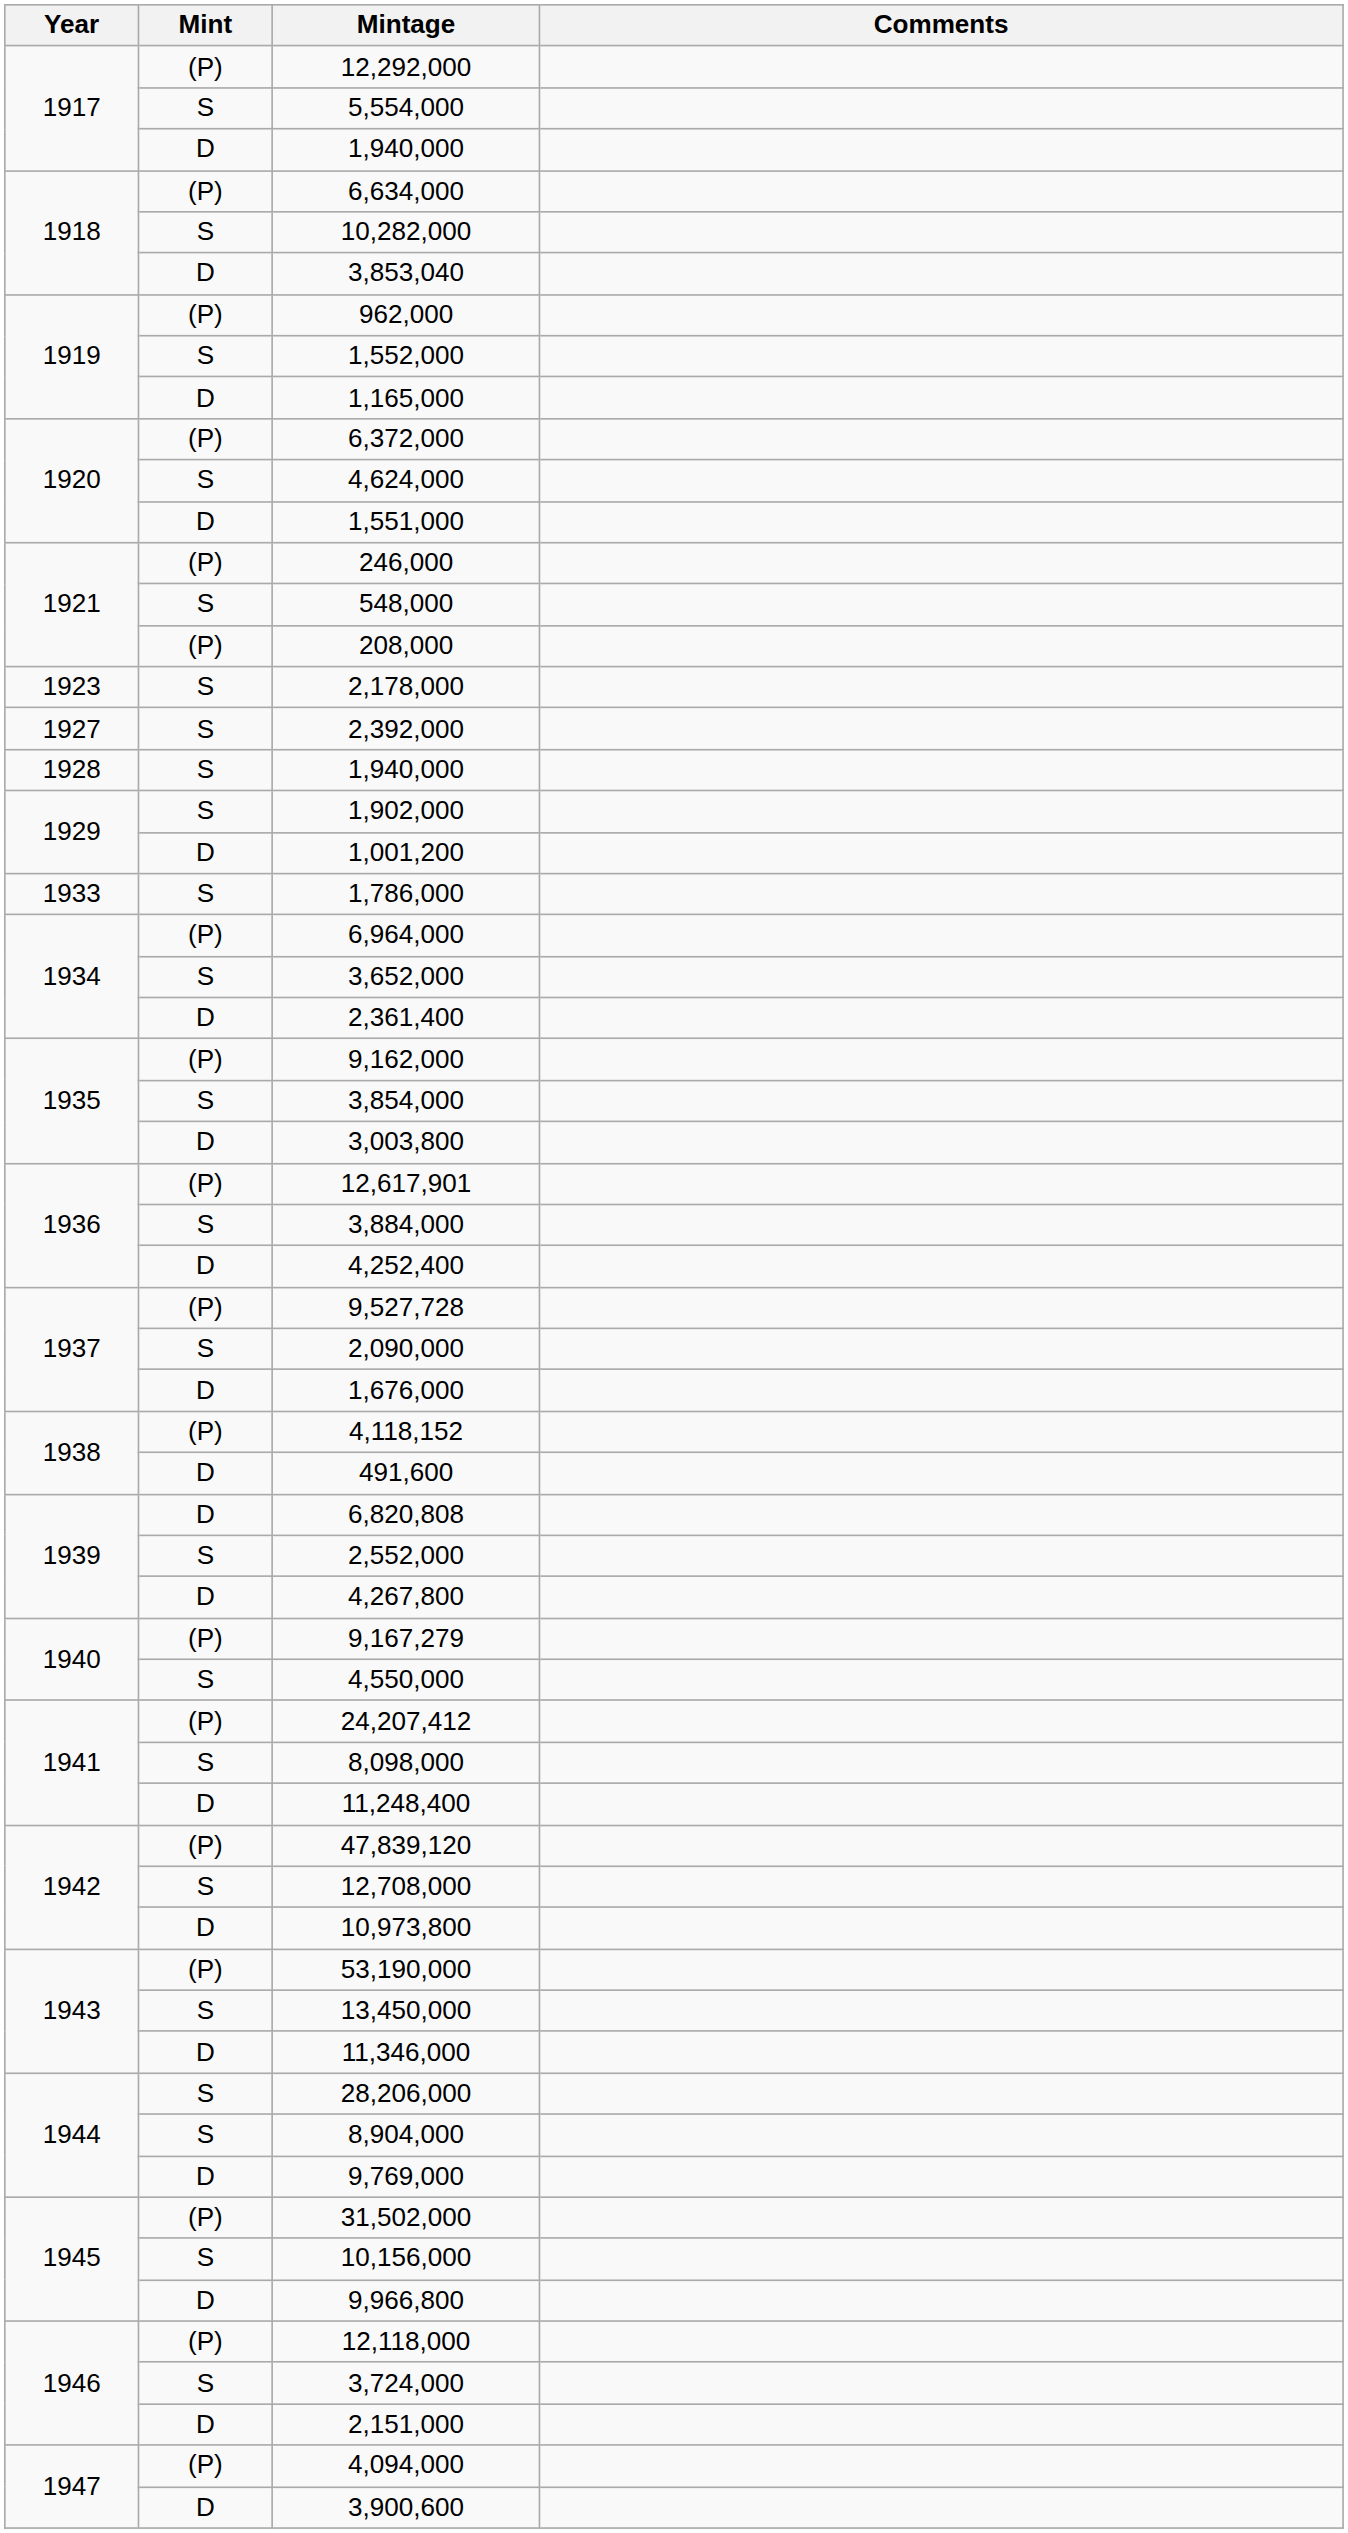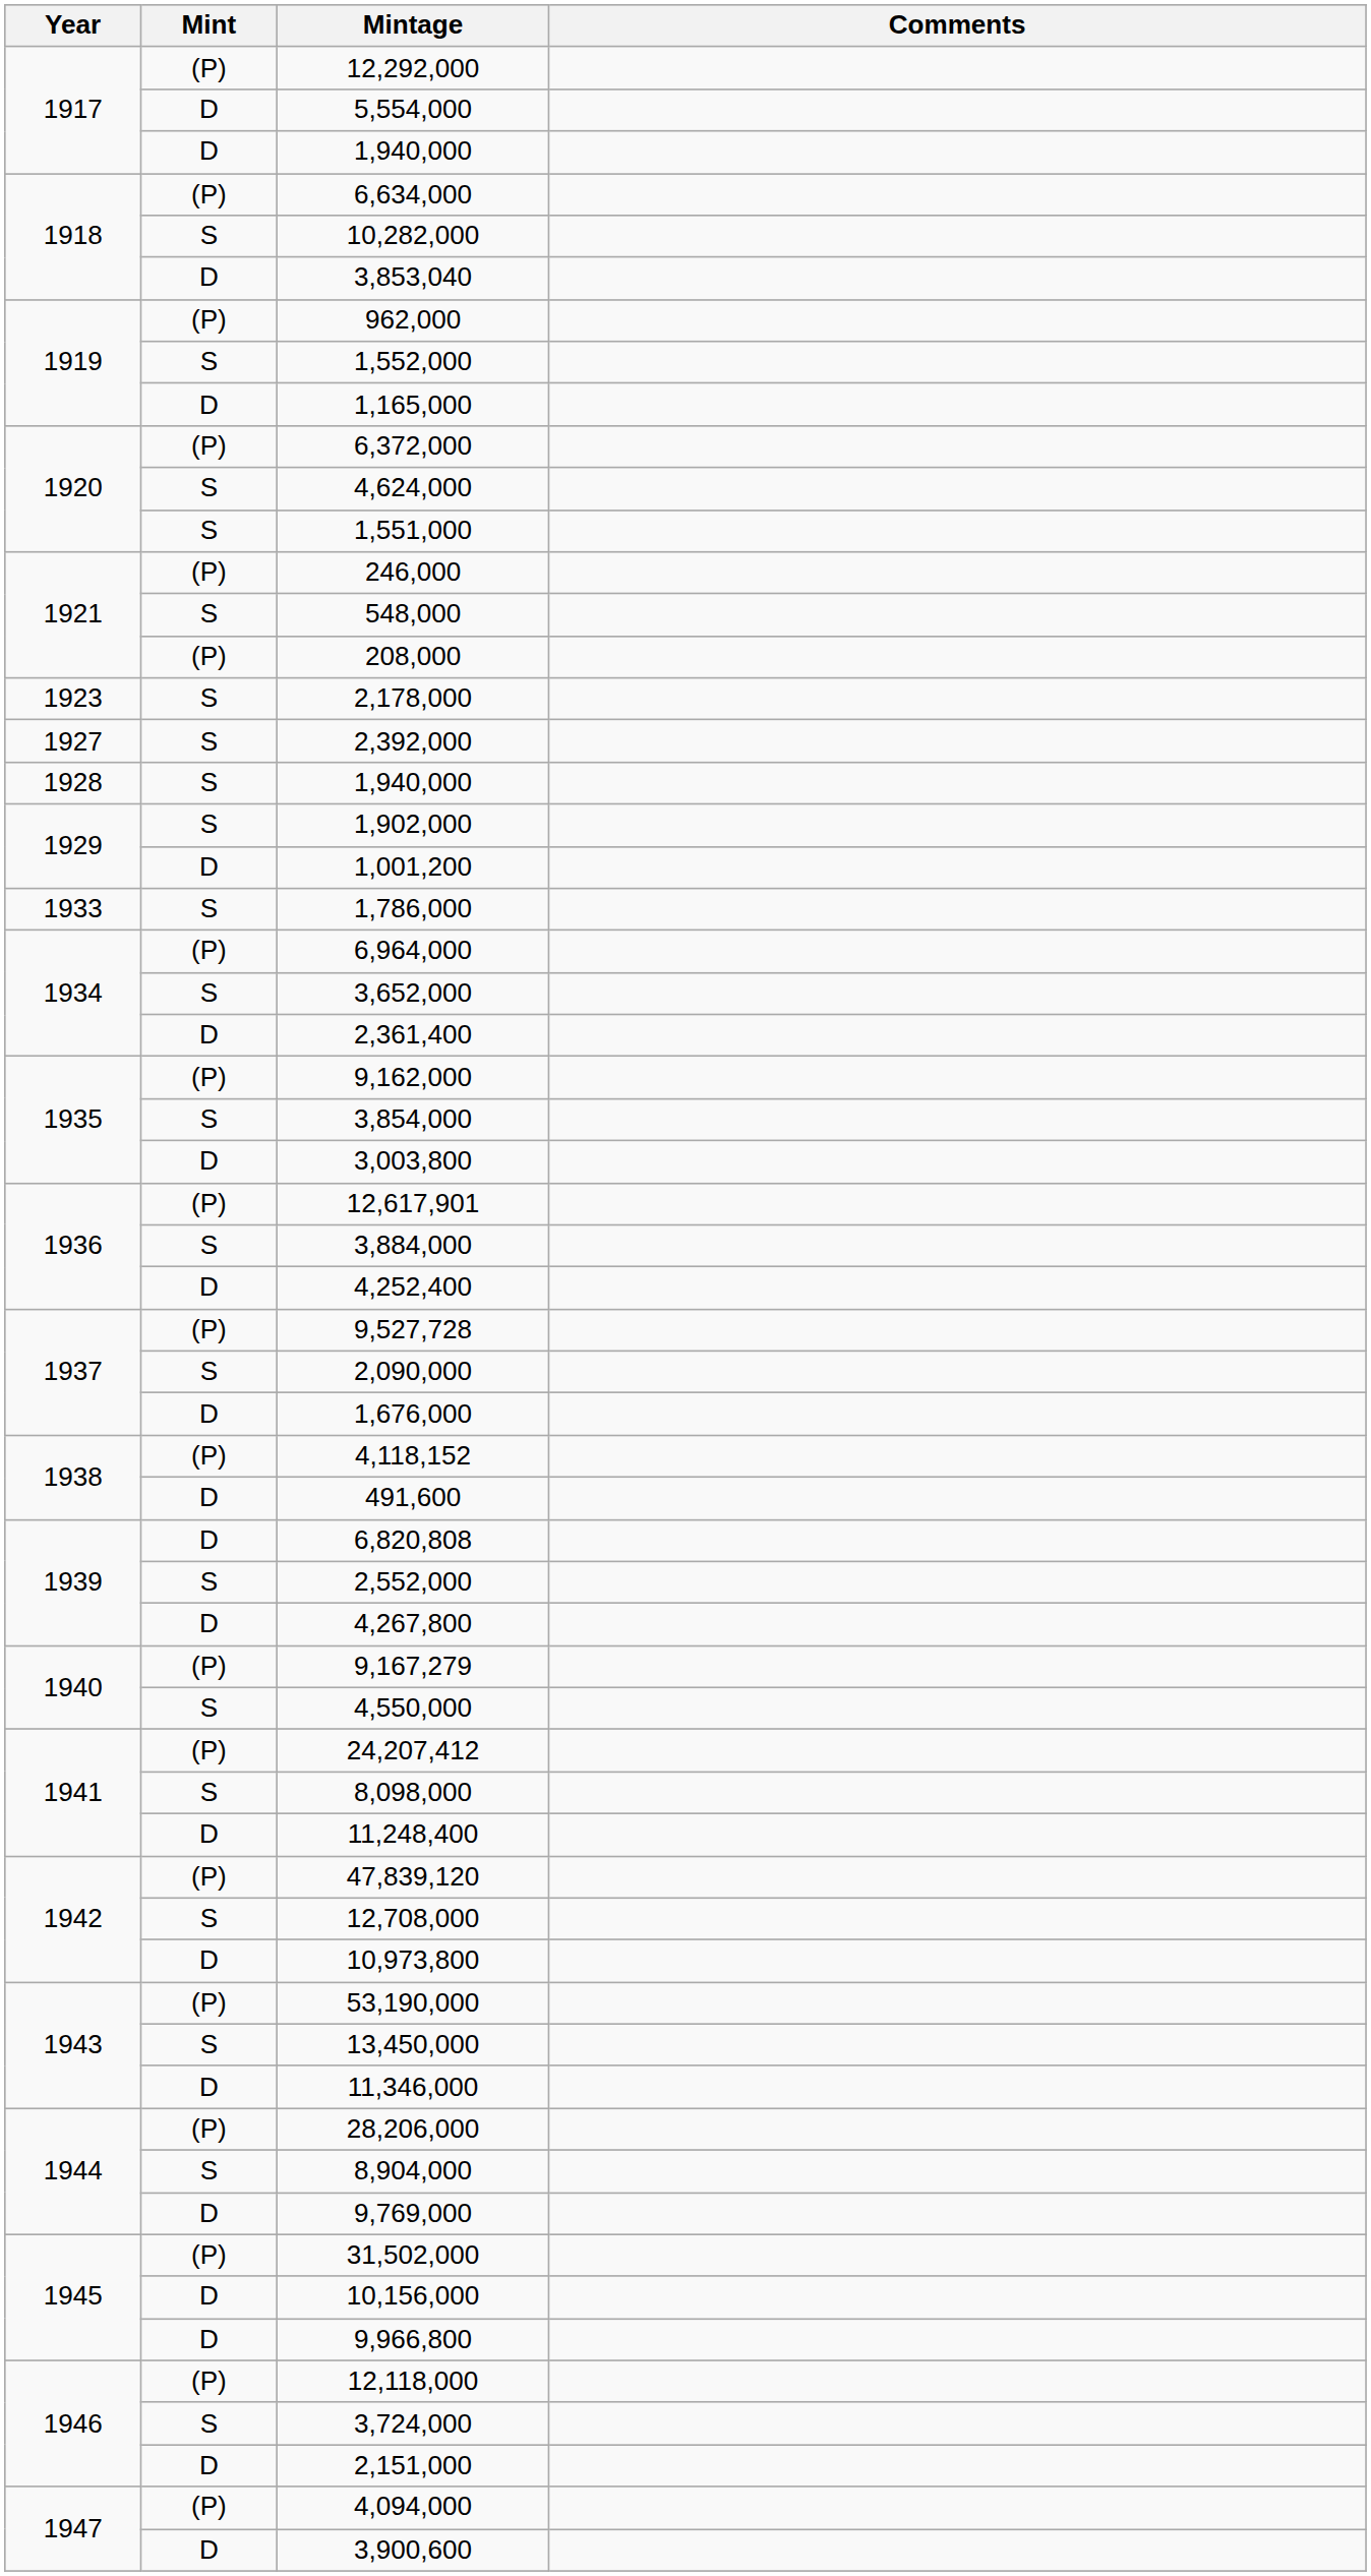 <table class="wikitable sortable" style="min-width:65%; text-align:center;">
 <tr>
 <th width="10%">Year</th>
 <th width="10%">Mint</th>
 <th width="20%">Mintage</th>
 <th width="60%">Comments</th>
 </tr>
 <tr>
 <td rowspan="3">1917</td>
 <td>(P)</td>
 <td>12,292,000</td>
 <td></td>
 </tr>
 <tr>
-<td>S</td>
+<td>D</td>
 <td>5,554,000</td>
 <td></td>
 </tr>
 <tr>
 <td>D</td>
 <td>1,940,000</td>
 <td></td>
 </tr>
 <tr>
 <td rowspan="3">1918</td>
 <td>(P)</td>
 <td>6,634,000</td>
 <td></td>
 </tr>
 <tr>
 <td>S</td>
 <td>10,282,000</td>
 <td></td>
 </tr>
 <tr>
 <td>D</td>
 <td>3,853,040</td>
 <td></td>
 </tr>
 <tr>
 <td rowspan="3">1919</td>
 <td>(P)</td>
 <td>962,000</td>
 <td></td>
 </tr>
 <tr>
 <td>S</td>
 <td>1,552,000</td>
 <td></td>
 </tr>
 <tr>
 <td>D</td>
 <td>1,165,000</td>
 <td></td>
 </tr>
 <tr>
 <td rowspan="3">1920</td>
 <td>(P)</td>
 <td>6,372,000</td>
 <td></td>
 </tr>
 <tr>
 <td>S</td>
 <td>4,624,000</td>
 <td></td>
 </tr>
 <tr>
-<td>D</td>
+<td>S</td>
 <td>1,551,000</td>
 <td></td>
 </tr>
 <tr>
 <td rowspan="3">1921</td>
 <td>(P)</td>
 <td>246,000</td>
 <td></td>
 </tr>
 <tr>
 <td>S</td>
 <td>548,000</td>
 <td></td>
 </tr>
 <tr>
 <td>(P)</td>
 <td>208,000</td>
 <td></td>
 </tr>
 <tr>
 <td>1923</td>
 <td>S</td>
 <td>2,178,000</td>
 <td></td>
 </tr>
 <tr>
 <td>1927</td>
 <td>S</td>
 <td>2,392,000</td>
 <td></td>
 </tr>
 <tr>
 <td>1928</td>
 <td>S</td>
 <td>1,940,000</td>
 <td></td>
 </tr>
 <tr>
 <td rowspan="2">1929</td>
 <td>S</td>
 <td>1,902,000</td>
 <td></td>
 </tr>
 <tr>
 <td>D</td>
 <td>1,001,200</td>
 <td></td>
 </tr>
 <tr>
 <td>1933</td>
 <td>S</td>
 <td>1,786,000</td>
 <td></td>
 </tr>
 <tr>
 <td rowspan="3">1934</td>
 <td>(P)</td>
 <td>6,964,000</td>
 <td></td>
 </tr>
 <tr>
 <td>S</td>
 <td>3,652,000</td>
 <td></td>
 </tr>
 <tr>
 <td>D</td>
 <td>2,361,400</td>
 <td></td>
 </tr>
 <tr>
 <td rowspan="3">1935</td>
 <td>(P)</td>
 <td>9,162,000</td>
 <td></td>
 </tr>
 <tr>
 <td>S</td>
 <td>3,854,000</td>
 <td></td>
 </tr>
 <tr>
 <td>D</td>
 <td>3,003,800</td>
 <td></td>
 </tr>
 <tr>
 <td rowspan="3">1936</td>
 <td>(P)</td>
 <td>12,617,901</td>
 <td></td>
 </tr>
 <tr>
 <td>S</td>
 <td>3,884,000</td>
 <td></td>
 </tr>
 <tr>
 <td>D</td>
 <td>4,252,400</td>
 <td></td>
 </tr>
 <tr>
 <td rowspan="3">1937</td>
 <td>(P)</td>
 <td>9,527,728</td>
 <td></td>
 </tr>
 <tr>
 <td>S</td>
 <td>2,090,000</td>
 <td></td>
 </tr>
 <tr>
 <td>D</td>
 <td>1,676,000</td>
 <td></td>
 </tr>
 <tr>
 <td rowspan="2">1938</td>
 <td>(P)</td>
 <td>4,118,152</td>
 <td></td>
 </tr>
 <tr>
 <td>D</td>
 <td>491,600</td>
 <td></td>
 </tr>
 <tr>
 <td rowspan="3">1939</td>
 <td>D</td>
 <td>6,820,808</td>
 <td></td>
 </tr>
 <tr>
 <td>S</td>
 <td>2,552,000</td>
 <td></td>
 </tr>
 <tr>
 <td>D</td>
 <td>4,267,800</td>
 <td></td>
 </tr>
 <tr>
 <td rowspan="2">1940</td>
 <td>(P)</td>
 <td>9,167,279</td>
 <td></td>
 </tr>
 <tr>
 <td>S</td>
 <td>4,550,000</td>
 <td></td>
 </tr>
 <tr>
 <td rowspan="3">1941</td>
 <td>(P)</td>
 <td>24,207,412</td>
 <td></td>
 </tr>
 <tr>
 <td>S</td>
 <td>8,098,000</td>
 <td></td>
 </tr>
 <tr>
 <td>D</td>
 <td>11,248,400</td>
 <td></td>
 </tr>
 <tr>
 <td rowspan="3">1942</td>
 <td>(P)</td>
 <td>47,839,120</td>
 <td></td>
 </tr>
 <tr>
 <td>S</td>
 <td>12,708,000</td>
 <td></td>
 </tr>
 <tr>
 <td>D</td>
 <td>10,973,800</td>
 <td></td>
 </tr>
 <tr>
 <td rowspan="3">1943</td>
 <td>(P)</td>
 <td>53,190,000</td>
 <td></td>
 </tr>
 <tr>
 <td>S</td>
 <td>13,450,000</td>
 <td></td>
 </tr>
 <tr>
 <td>D</td>
 <td>11,346,000</td>
 <td></td>
 </tr>
 <tr>
 <td rowspan="3">1944</td>
-<td>S</td>
+<td>(P)</td>
 <td>28,206,000</td>
 <td></td>
 </tr>
 <tr>
 <td>S</td>
 <td>8,904,000</td>
 <td></td>
 </tr>
 <tr>
 <td>D</td>
 <td>9,769,000</td>
 <td></td>
 </tr>
 <tr>
 <td rowspan="3">1945</td>
 <td>(P)</td>
 <td>31,502,000</td>
 <td></td>
 </tr>
 <tr>
-<td>S</td>
+<td>D</td>
 <td>10,156,000</td>
 <td></td>
 </tr>
 <tr>
 <td>D</td>
 <td>9,966,800</td>
 <td></td>
 </tr>
 <tr>
 <td rowspan="3">1946</td>
 <td>(P)</td>
 <td>12,118,000</td>
 <td></td>
 </tr>
 <tr>
 <td>S</td>
 <td>3,724,000</td>
 <td></td>
 </tr>
 <tr>
 <td>D</td>
 <td>2,151,000</td>
 <td></td>
 </tr>
 <tr>
 <td rowspan="2">1947</td>
 <td>(P)</td>
 <td>4,094,000</td>
 <td></td>
 </tr>
 <tr>
 <td>D</td>
 <td>3,900,600</td>
 <td></td>
 </tr>
 </table>
